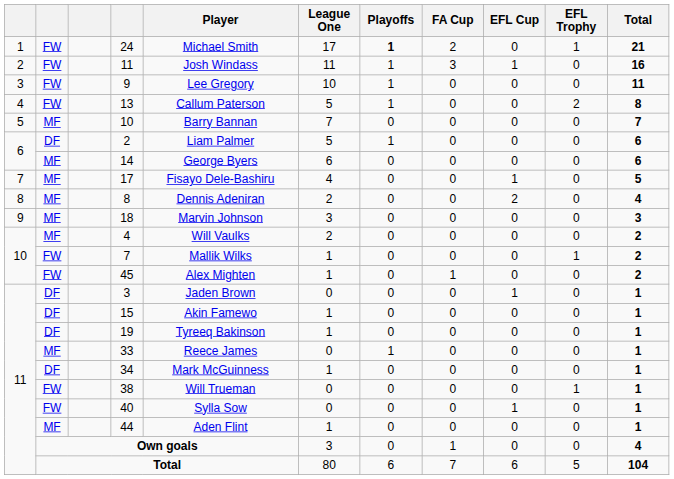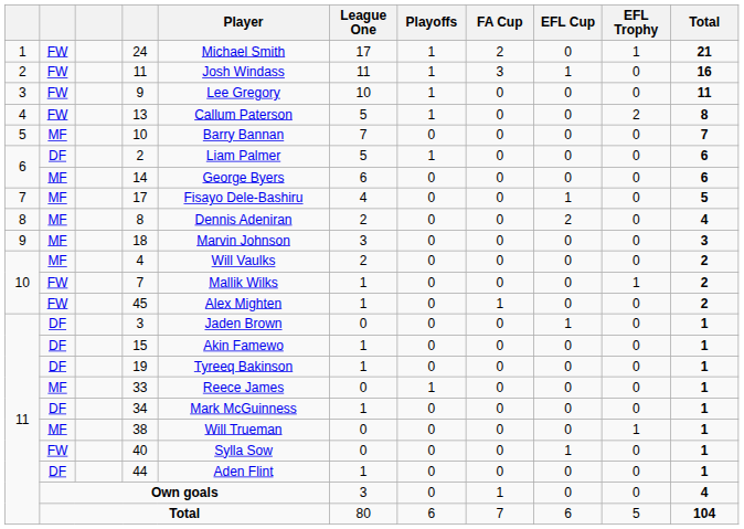 <table class="wikitable" style="text-align:center">
 <tr>
 <th style="width:35px"></th>
 <th style="width:35px"></th>
 <th style="width:50px"></th>
 <th style="width:35px"></th>
 <th style="width:200px">Player</th>
 <th style="width:75px">League One</th>
 <th style="width:75px">Playoffs</th>
 <th style="width:75px">FA Cup</th>
 <th style="width:75px">EFL Cup</th>
 <th style="width:75px">EFL Trophy</th>
 <th style="width:75px">Total</th>
 </tr>
 <tr>
 <td rowspan=1>1</td>
 <td><a href='#'>FW</a></td>
 <td></td>
 <td>24</td>
 <td><a href='#'>Michael Smith</a></td>
 <td>17</td>
-<td><strong>1</strong></td>
+<td>1</td>
 <td>2</td>
 <td>0</td>
 <td>1</td>
 <td><strong>21</strong></td>
 </tr>
 <tr>
 <td rowspan=1>2</td>
 <td><a href='#'>FW</a></td>
 <td></td>
 <td>11</td>
 <td><a href='#'>Josh Windass</a></td>
 <td>11</td>
 <td>1</td>
 <td>3</td>
 <td>1</td>
 <td>0</td>
 <td><strong>16</strong></td>
 </tr>
 <tr>
 <td rowspan=1>3</td>
 <td><a href='#'>FW</a></td>
 <td></td>
 <td>9</td>
 <td><a href='#'>Lee Gregory</a></td>
 <td>10</td>
 <td>1</td>
 <td>0</td>
 <td>0</td>
 <td>0</td>
 <td><strong>11</strong></td>
 </tr>
 <tr>
 <td rowspan=1>4</td>
 <td><a href='#'>FW</a></td>
 <td></td>
 <td>13</td>
 <td><a href='#'>Callum Paterson</a></td>
 <td>5</td>
 <td>1</td>
 <td>0</td>
 <td>0</td>
 <td>2</td>
 <td><strong>8</strong></td>
 </tr>
 <tr>
 <td rowspan=1>5</td>
 <td><a href='#'>MF</a></td>
 <td></td>
 <td>10</td>
 <td><a href='#'>Barry Bannan</a></td>
 <td>7</td>
 <td>0</td>
 <td>0</td>
 <td>0</td>
 <td>0</td>
 <td><strong>7</strong></td>
 </tr>
 <tr>
 <td rowspan=2>6</td>
 <td><a href='#'>DF</a></td>
 <td></td>
 <td>2</td>
 <td><a href='#'>Liam Palmer</a></td>
 <td>5</td>
 <td>1</td>
 <td>0</td>
 <td>0</td>
 <td>0</td>
 <td><strong>6</strong></td>
 </tr>
 <tr>
 <td><a href='#'>MF</a></td>
 <td></td>
 <td>14</td>
 <td><a href='#'>George Byers</a></td>
 <td>6</td>
 <td>0</td>
 <td>0</td>
 <td>0</td>
 <td>0</td>
 <td><strong>6</strong></td>
 </tr>
 <tr>
 <td rowspan=1>7</td>
 <td><a href='#'>MF</a></td>
 <td></td>
 <td>17</td>
 <td><a href='#'>Fisayo Dele-Bashiru</a></td>
 <td>4</td>
 <td>0</td>
 <td>0</td>
 <td>1</td>
 <td>0</td>
 <td><strong>5</strong></td>
 </tr>
 <tr>
 <td rowspan=1>8</td>
 <td><a href='#'>MF</a></td>
 <td></td>
 <td>8</td>
 <td><a href='#'>Dennis Adeniran</a></td>
 <td>2</td>
 <td>0</td>
 <td>0</td>
 <td>2</td>
 <td>0</td>
 <td><strong>4</strong></td>
 </tr>
 <tr>
 <td rowspan=1>9</td>
 <td><a href='#'>MF</a></td>
 <td></td>
 <td>18</td>
 <td><a href='#'>Marvin Johnson</a></td>
 <td>3</td>
 <td>0</td>
 <td>0</td>
 <td>0</td>
 <td>0</td>
 <td><strong>3</strong></td>
 </tr>
 <tr>
 <td rowspan=3>10</td>
 <td><a href='#'>MF</a></td>
 <td></td>
 <td>4</td>
 <td><a href='#'>Will Vaulks</a></td>
 <td>2</td>
 <td>0</td>
 <td>0</td>
 <td>0</td>
 <td>0</td>
 <td><strong>2</strong></td>
 </tr>
 <tr>
 <td><a href='#'>FW</a></td>
 <td></td>
 <td>7</td>
 <td><a href='#'>Mallik Wilks</a></td>
 <td>1</td>
 <td>0</td>
 <td>0</td>
 <td>0</td>
 <td>1</td>
 <td><strong>2</strong></td>
 </tr>
 <tr>
 <td><a href='#'>FW</a></td>
 <td></td>
 <td>45</td>
 <td><a href='#'>Alex Mighten</a></td>
 <td>1</td>
 <td>0</td>
 <td>1</td>
 <td>0</td>
 <td>0</td>
 <td><strong>2</strong></td>
 </tr>
 <tr>
 <td rowspan=10>11</td>
 <td><a href='#'>DF</a></td>
 <td></td>
 <td>3</td>
 <td><a href='#'>Jaden Brown</a></td>
 <td>0</td>
 <td>0</td>
 <td>0</td>
 <td>1</td>
 <td>0</td>
 <td><strong>1</strong></td>
 </tr>
 <tr>
 <td><a href='#'>DF</a></td>
 <td></td>
 <td>15</td>
 <td><a href='#'>Akin Famewo</a></td>
 <td>1</td>
 <td>0</td>
 <td>0</td>
 <td>0</td>
 <td>0</td>
 <td><strong>1</strong></td>
 </tr>
 <tr>
 <td><a href='#'>DF</a></td>
 <td></td>
 <td>19</td>
 <td><a href='#'>Tyreeq Bakinson</a></td>
 <td>1</td>
 <td>0</td>
 <td>0</td>
 <td>0</td>
 <td>0</td>
 <td><strong>1</strong></td>
 </tr>
 <tr>
 <td><a href='#'>MF</a></td>
 <td></td>
 <td>33</td>
 <td><a href='#'>Reece James</a></td>
 <td>0</td>
 <td>1</td>
 <td>0</td>
 <td>0</td>
 <td>0</td>
 <td><strong>1</strong></td>
 </tr>
 <tr>
 <td><a href='#'>DF</a></td>
 <td></td>
 <td>34</td>
 <td><a href='#'>Mark McGuinness</a></td>
 <td>1</td>
 <td>0</td>
 <td>0</td>
 <td>0</td>
 <td>0</td>
 <td><strong>1</strong></td>
 </tr>
 <tr>
-<td><a href='#'>FW</a></td>
+<td><a href='#'>MF</a></td>
 <td></td>
 <td>38</td>
 <td><a href='#'>Will Trueman</a></td>
 <td>0</td>
 <td>0</td>
 <td>0</td>
 <td>0</td>
 <td>1</td>
 <td><strong>1</strong></td>
 </tr>
 <tr>
 <td><a href='#'>FW</a></td>
 <td></td>
 <td>40</td>
 <td><a href='#'>Sylla Sow</a></td>
 <td>0</td>
 <td>0</td>
 <td>0</td>
 <td>1</td>
 <td>0</td>
 <td><strong>1</strong></td>
 </tr>
 <tr>
-<td><a href='#'>MF</a></td>
+<td><a href='#'>DF</a></td>
 <td></td>
 <td>44</td>
 <td><a href='#'>Aden Flint</a></td>
 <td>1</td>
 <td>0</td>
 <td>0</td>
 <td>0</td>
 <td>0</td>
 <td><strong>1</strong></td>
 </tr>
 <tr>
 <td colspan="4"><strong>Own goals</strong></td>
 <td>3</td>
 <td>0</td>
 <td>1</td>
 <td>0</td>
 <td>0</td>
 <td><strong>4</strong></td>
 </tr>
 <tr>
 <td colspan="4"><strong>Total</strong></td>
 <td>80</td>
 <td>6</td>
 <td>7</td>
 <td>6</td>
 <td>5</td>
 <td><strong>104</strong></td>
 </tr>
 </table>
